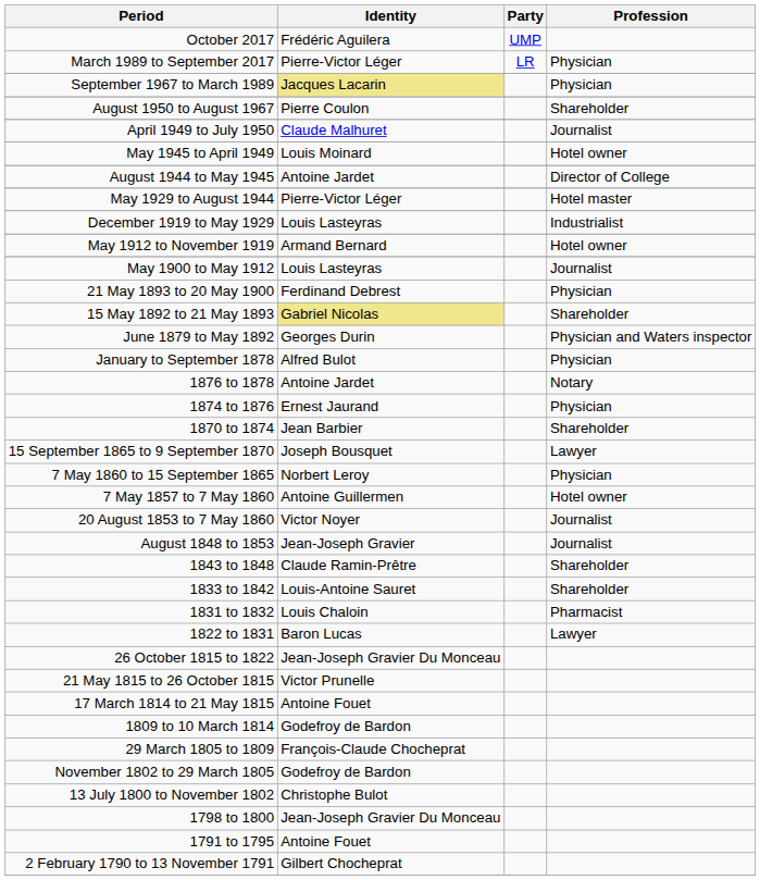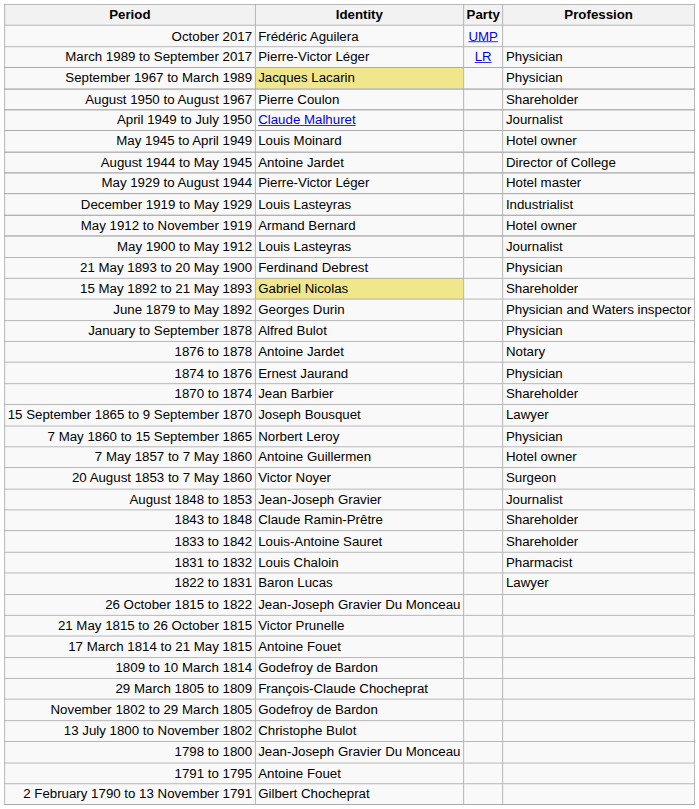 <table class="wikitable" style="margin:auto">
 <tr style="background: #ddffdd">
 <th>Period</th>
 <th>Identity</th>
 <th>Party</th>
 <th>Profession</th>
 </tr>
 <tr>
 <td align=right>October 2017</td>
 <td>Frédéric Aguilera</td>
 <td align="center"><a href='#'>UMP</a></td>
 <td></td>
 </tr>
 <tr>
 <td align=right>March 1989 to September 2017</td>
 <td>Pierre-Victor Léger</td>
 <td align="center"><a href='#'>LR</a></td>
 <td>Physician</td>
 </tr>
 <tr>
 </tr>
 <tr>
 <td align=right>September 1967 to March 1989</td>
 <td style="background: khaki;">Jacques Lacarin</td>
 <td align="center"></td>
 <td>Physician</td>
 </tr>
 <tr>
 </tr>
 <tr>
 <td align=right>August 1950 to August 1967</td>
 <td>Pierre Coulon</td>
 <td align="center"></td>
 <td>Shareholder</td>
 </tr>
 <tr>
 </tr>
 <tr>
 <td align=right>April 1949 to July 1950</td>
 <td><a href='#'>Claude Malhuret</a></td>
 <td align="center"></td>
 <td>Journalist</td>
 </tr>
 <tr>
 </tr>
 <tr>
 <td align=right>May 1945 to April 1949</td>
 <td>Louis Moinard</td>
 <td align="center"></td>
 <td>Hotel owner</td>
 </tr>
 <tr>
 </tr>
 <tr>
 <td align=right>August 1944 to May 1945</td>
 <td>Antoine Jardet</td>
 <td align="center"></td>
 <td>Director of College</td>
 </tr>
 <tr>
 </tr>
 <tr>
 <td align=right>May 1929 to August 1944</td>
 <td>Pierre-Victor Léger</td>
 <td align="center"></td>
 <td>Hotel master</td>
 </tr>
 <tr>
 </tr>
 <tr>
 <td align=right>December 1919 to May 1929</td>
 <td>Louis Lasteyras</td>
 <td align="center"></td>
 <td>Industrialist</td>
 </tr>
 <tr>
 </tr>
 <tr>
 <td align=right>May 1912 to November 1919</td>
 <td>Armand Bernard</td>
 <td align="center"></td>
 <td>Hotel owner</td>
 </tr>
 <tr>
 </tr>
 <tr>
 <td align=right>May 1900 to May 1912</td>
 <td>Louis Lasteyras</td>
 <td align="center"></td>
 <td>Journalist</td>
 </tr>
 <tr>
 <td align=right>21 May 1893 to 20 May 1900</td>
 <td>Ferdinand Debrest</td>
 <td align="center"></td>
 <td>Physician</td>
 </tr>
 <tr>
 <td align=right>15 May 1892 to 21 May 1893</td>
 <td style="background: khaki;">Gabriel Nicolas</td>
 <td align="center"></td>
 <td>Shareholder</td>
 </tr>
 <tr>
 <td align=right>June 1879 to May 1892</td>
 <td>Georges Durin</td>
 <td align="center"></td>
 <td>Physician and Waters inspector</td>
 </tr>
 <tr>
 <td align=right>January to September 1878</td>
 <td>Alfred Bulot</td>
 <td align="center"></td>
 <td>Physician</td>
 </tr>
 <tr>
 <td align=right>1876 to 1878</td>
 <td>Antoine Jardet</td>
 <td align="center"></td>
 <td>Notary</td>
 </tr>
 <tr>
 <td align=right>1874 to 1876</td>
 <td>Ernest Jaurand</td>
 <td align="center"></td>
 <td>Physician</td>
 </tr>
 <tr>
 <td align=right>1870 to 1874</td>
 <td>Jean Barbier</td>
 <td align="center"></td>
 <td>Shareholder</td>
 </tr>
 <tr>
 <td align=right>15 September 1865 to 9 September 1870</td>
 <td>Joseph Bousquet</td>
 <td align="center"></td>
 <td>Lawyer</td>
 </tr>
 <tr>
 <td align=right>7 May 1860 to 15 September 1865</td>
 <td>Norbert Leroy</td>
 <td align="center"></td>
 <td>Physician</td>
 </tr>
 <tr>
 <td align=right>7 May 1857 to 7 May 1860</td>
 <td>Antoine Guillermen</td>
 <td align="center"></td>
 <td>Hotel owner</td>
 </tr>
 <tr>
 <td align=right>20 August 1853 to 7 May 1860</td>
 <td>Victor Noyer</td>
 <td align="center"></td>
-<td>Journalist</td>
+<td>Surgeon</td>
 </tr>
 <tr>
 <td align=right>August 1848 to 1853</td>
 <td>Jean-Joseph Gravier</td>
 <td align="center"></td>
 <td>Journalist</td>
 </tr>
 <tr>
 <td align=right>1843 to 1848</td>
 <td>Claude Ramin-Prêtre</td>
 <td align="center"></td>
 <td>Shareholder</td>
 </tr>
 <tr>
 <td align=right>1833 to 1842</td>
 <td>Louis-Antoine Sauret</td>
 <td align="center"></td>
 <td>Shareholder</td>
 </tr>
 <tr>
 <td align=right>1831 to 1832</td>
 <td>Louis Chaloin</td>
 <td align="center"></td>
 <td>Pharmacist</td>
 </tr>
 <tr>
 <td align=right>1822 to 1831</td>
 <td>Baron Lucas</td>
 <td align="center"></td>
 <td>Lawyer</td>
 </tr>
 <tr>
 <td align=right>26 October 1815 to 1822</td>
 <td>Jean-Joseph Gravier Du Monceau</td>
 <td align="center"></td>
 <td></td>
 </tr>
 <tr>
 <td align=right>21 May 1815 to 26 October 1815</td>
 <td>Victor Prunelle</td>
 <td align="center"></td>
 <td></td>
 </tr>
 <tr>
 <td align=right>17 March 1814 to 21 May 1815</td>
 <td>Antoine Fouet</td>
 <td align="center"></td>
 <td></td>
 </tr>
 <tr>
 <td align=right>1809 to 10 March 1814</td>
 <td>Godefroy de Bardon</td>
 <td align="center"></td>
 <td></td>
 </tr>
 <tr>
 <td align=right>29 March 1805 to 1809</td>
 <td>François-Claude Chocheprat</td>
 <td align="center"></td>
 <td></td>
 </tr>
 <tr>
 <td align=right>November 1802 to 29 March 1805</td>
 <td>Godefroy de Bardon</td>
 <td align="center"></td>
 <td></td>
 </tr>
 <tr>
 <td align=right>13 July 1800 to November 1802</td>
 <td>Christophe Bulot</td>
 <td align="center"></td>
 <td></td>
 </tr>
 <tr>
 <td align=right>1798 to 1800</td>
 <td>Jean-Joseph Gravier Du Monceau</td>
 <td align="center"></td>
 <td></td>
 </tr>
 <tr>
 <td align=right>1791 to 1795</td>
 <td>Antoine Fouet</td>
 <td align="center"></td>
 <td></td>
 </tr>
 <tr>
 <td align=right>2 February 1790 to 13 November 1791</td>
 <td>Gilbert Chocheprat</td>
 <td align="center"></td>
 <td></td>
 </tr>
 <tr>
 </tr>
 </table>
